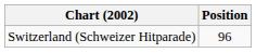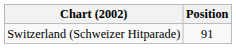 <table class="wikitable">
 <tr>
 <th>Chart (2002)</th>
 <th>Position</th>
 </tr>
 <tr>
 <td>Switzerland (Schweizer Hitparade)</td>
-<td style="text-align:center;">96</td>
+<td style="text-align:center;">91</td>
 </tr>
 </table>
